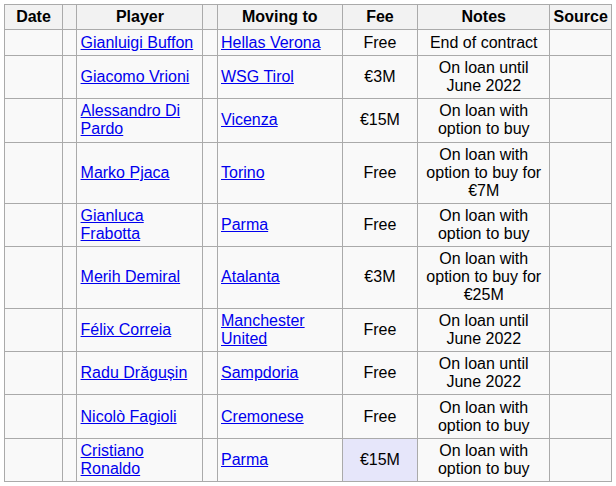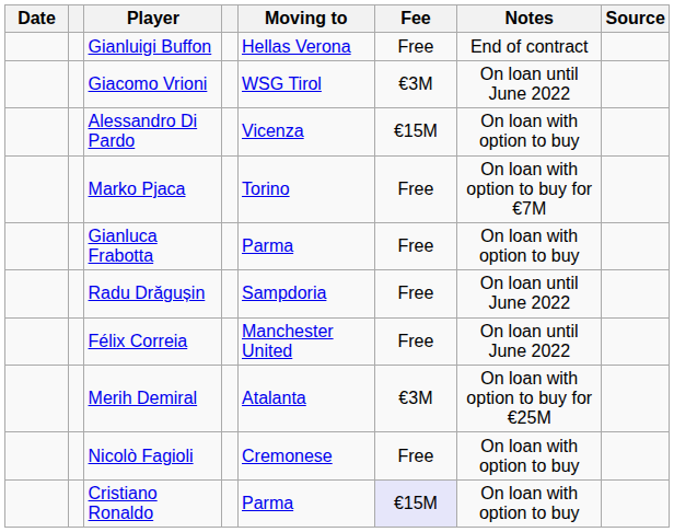 <table class="wikitable sortable">
 <tr>
 <th style="width:80px;">Date</th>
 <th style="width:20px;"></th>
 <th style="width:190px;">Player</th>
 <th style="width:20px;"></th>
 <th style="width:180px;">Moving to</th>
 <th style="width:120px;" class="unsortable">Fee</th>
 <th style="width:250px;" class="unsortable">Notes</th>
 <th style="width:20px;">Source</th>
 </tr>
 <tr>
 <td></td>
 <td align="center"></td>
 <td> <a href='#'>Gianluigi Buffon</a></td>
 <td align="center"></td>
 <td align=left> <a href='#'>Hellas Verona</a></td>
 <td align="center">Free</td>
 <td align="center">End of contract</td>
 <td></td>
 </tr>
 <tr>
 <td></td>
 <td align="center"></td>
 <td> <a href='#'>Giacomo Vrioni</a></td>
 <td align="center"></td>
 <td> <a href='#'>WSG Tirol</a></td>
 <td align="center">€3M</td>
 <td align="center">On loan until June 2022</td>
 <td></td>
 </tr>
 <tr>
 <td></td>
 <td align="center"></td>
 <td> <a href='#'>Alessandro Di Pardo</a></td>
 <td align="center"></td>
 <td> <a href='#'>Vicenza</a></td>
 <td align="center">€15M</td>
 <td align=center>On loan with option to buy</td>
 <td></td>
 </tr>
 <tr>
 <td></td>
 <td align=center></td>
 <td> <a href='#'>Marko Pjaca</a></td>
 <td align="center"></td>
 <td align=left> <a href='#'>Torino</a></td>
 <td align="center">Free</td>
 <td align=center>On loan with option to buy for €7M</td>
 <td></td>
 </tr>
 <tr>
 <td></td>
 <td align=center></td>
 <td> <a href='#'>Gianluca Frabotta</a></td>
 <td align="center"></td>
 <td> <a href='#'>Parma</a></td>
 <td align="center">Free</td>
 <td align=center>On loan with option to buy</td>
 <td></td>
 </tr>
 <tr>
 <td></td>
-<td align=center></td>
-<td> <a href='#'>Merih Demiral</a></td>
 <td align="center"></td>
-<td align=left> <a href='#'>Atalanta</a></td>
-<td align="center">€3M</td>
-<td align=center>On loan with option to buy for €25M</td>
+<td> <a href='#'>Radu Drăgușin</a></td>
+<td align="center"></td>
+<td> <a href='#'>Sampdoria</a></td>
+<td align="center">Free</td>
+<td align="center">On loan until June 2022</td>
 <td></td>
 </tr>
 <tr>
 <td></td>
 <td align=center></td>
 <td> <a href='#'>Félix Correia</a></td>
 <td align="center"></td>
 <td align=left> <a href='#'>Manchester United</a></td>
 <td align="center">Free</td>
 <td align="center">On loan until June 2022</td>
 <td></td>
 </tr>
 <tr>
 <td></td>
+<td align=center></td>
+<td> <a href='#'>Merih Demiral</a></td>
 <td align="center"></td>
-<td> <a href='#'>Radu Drăgușin</a></td>
-<td align="center"></td>
-<td> <a href='#'>Sampdoria</a></td>
-<td align="center">Free</td>
-<td align="center">On loan until June 2022</td>
+<td align=left> <a href='#'>Atalanta</a></td>
+<td align="center">€3M</td>
+<td align=center>On loan with option to buy for €25M</td>
 <td></td>
 </tr>
 <tr>
 <td></td>
 <td align="center"></td>
 <td> <a href='#'>Nicolò Fagioli</a></td>
 <td align="center"></td>
 <td> <a href='#'>Cremonese</a></td>
 <td align="center">Free</td>
 <td align=center>On loan with option to buy</td>
 <td></td>
 </tr>
 <tr>
 <td></td>
 <td align=center></td>
 <td> <a href='#'>Cristiano Ronaldo</a></td>
 <td align="center"></td>
 <td align=left> <a href='#'>Parma</a></td>
 <td align="center" style="background: lavender;">€15M</td>
 <td align=center>On loan with option to buy</td>
 <td></td>
 </tr>
 </table>
